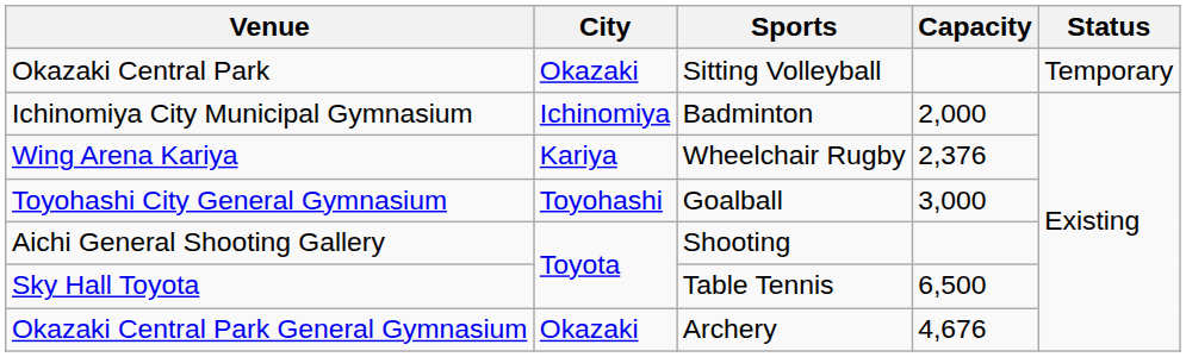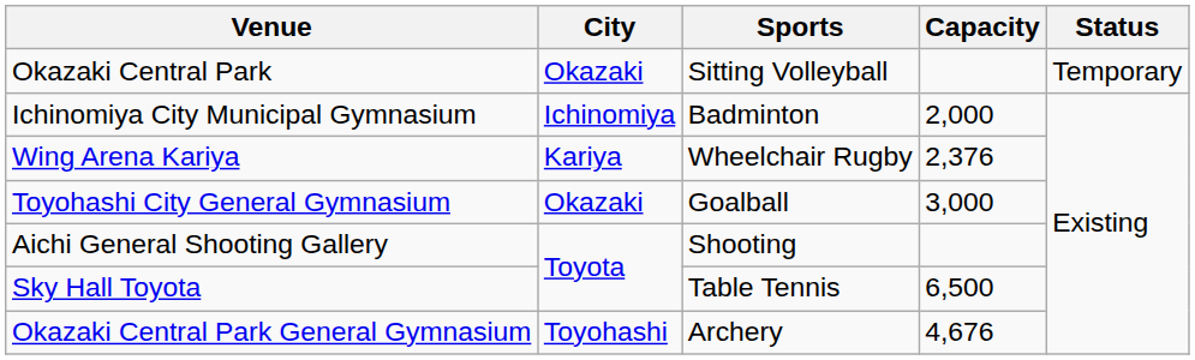 <table class="wikitable sortable">
 <tr>
 <th>Venue</th>
 <th>City</th>
 <th>Sports</th>
 <th>Capacity</th>
 <th>Status</th>
 </tr>
 <tr>
 <td>Okazaki Central Park</td>
 <td><a href='#'>Okazaki</a></td>
 <td>Sitting Volleyball</td>
 <td></td>
 <td>Temporary</td>
 </tr>
 <tr>
 <td>Ichinomiya City Municipal Gymnasium</td>
 <td><a href='#'>Ichinomiya</a></td>
 <td>Badminton</td>
 <td>2,000</td>
 <td rowspan = "6">Existing</td>
 </tr>
 <tr>
 <td><a href='#'>Wing Arena Kariya</a></td>
 <td><a href='#'>Kariya</a></td>
 <td>Wheelchair Rugby</td>
 <td>2,376</td>
 </tr>
 <tr>
 <td><a href='#'>Toyohashi City General Gymnasium</a></td>
-<td><a href='#'>Toyohashi</a></td>
+<td><a href='#'>Okazaki</a></td>
 <td>Goalball</td>
 <td>3,000</td>
 </tr>
 <tr>
 <td>Aichi General Shooting Gallery</td>
 <td rowspan = "2"><a href='#'>Toyota</a></td>
 <td>Shooting</td>
 <td></td>
 </tr>
 <tr>
 <td><a href='#'>Sky Hall Toyota</a></td>
 <td>Table Tennis</td>
 <td>6,500</td>
 </tr>
 <tr>
 <td><a href='#'>Okazaki Central Park General Gymnasium</a></td>
-<td><a href='#'>Okazaki</a></td>
+<td><a href='#'>Toyohashi</a></td>
 <td>Archery</td>
 <td>4,676</td>
 </tr>
 </table>
